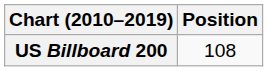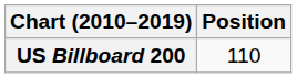 <table class="wikitable plainrowheaders" style="text-align:center">
 <tr>
 <th scope="col">Chart (2010–2019)</th>
 <th scope="col">Position</th>
 </tr>
 <tr>
 <th scope="row">US <em>Billboard</em> 200</th>
-<td>108</td>
+<td>110</td>
 </tr>
 </table>
